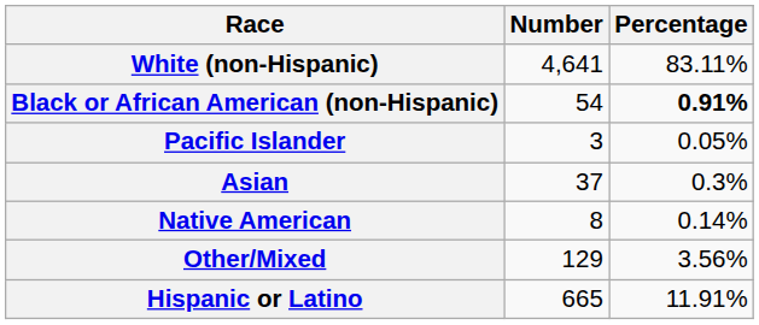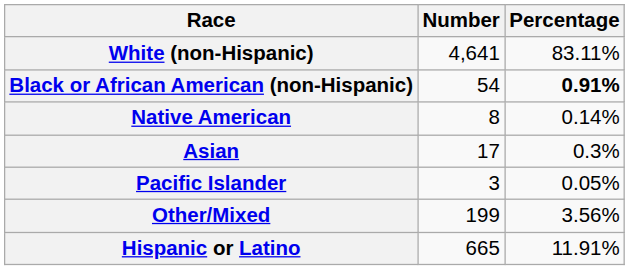 <table class="wikitable" style="text-align:right">
 <tr>
 <th scope="col">Race</th>
 <th scope="col">Number</th>
 <th scope="col">Percentage</th>
 </tr>
 <tr>
 <th scope="row"><a href='#'>White</a> (non-Hispanic)</th>
 <td>4,641</td>
 <td>83.11%</td>
 </tr>
 <tr>
 <th scope="row"><a href='#'>Black or African American</a> (non-Hispanic)</th>
 <td>54</td>
 <td><strong>0.91%</strong></td>
 </tr>
 <tr>
+<th scope="row"><a href='#'>Native American</a></th>
+<td>8</td>
+<td>0.14%</td>
+</tr>
+<tr>
+<th scope="row"><a href='#'>Asian</a></th>
+<td>17</td>
+<td>0.3%</td>
+</tr>
+<tr>
 <th scope="row"><a href='#'>Pacific Islander</a></th>
 <td>3</td>
 <td>0.05%</td>
 </tr>
 <tr>
-<th scope="row"><a href='#'>Asian</a></th>
-<td>37</td>
-<td>0.3%</td>
-</tr>
-<tr>
-<th scope="row"><a href='#'>Native American</a></th>
-<td>8</td>
-<td>0.14%</td>
-</tr>
-<tr>
 <th scope="row"><a href='#'>Other/Mixed</a></th>
-<td>129</td>
+<td>199</td>
 <td>3.56%</td>
 </tr>
 <tr>
 <th scope="row"><a href='#'>Hispanic</a> or <a href='#'>Latino</a></th>
 <td>665</td>
 <td>11.91%</td>
 </tr>
 </table>
